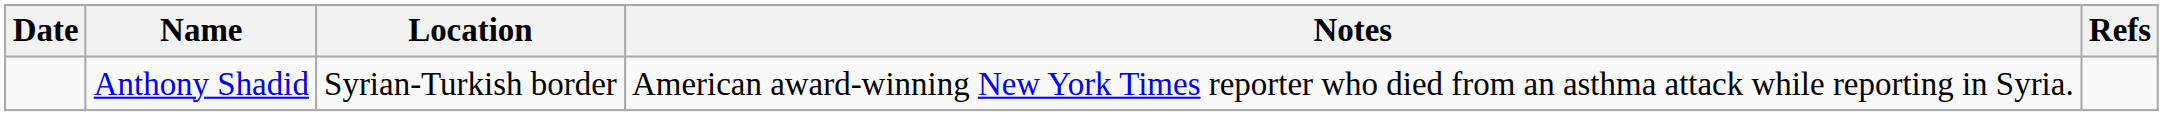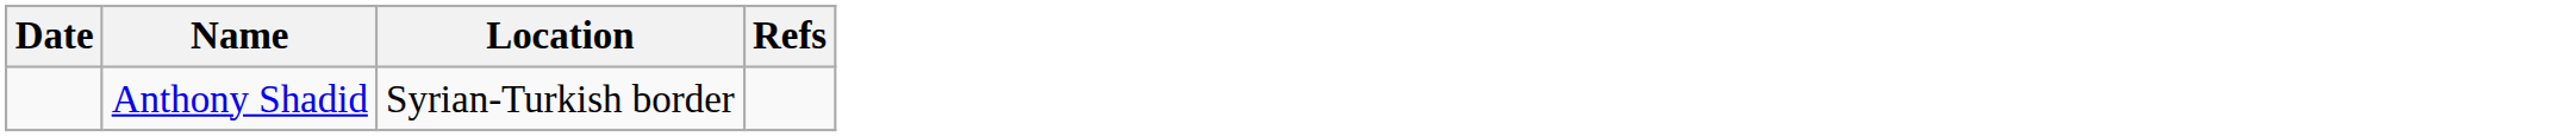 <table class="wikitable sortable">
 <tr>
 <th>Date</th>
 <th>Name</th>
 <th>Location</th>
-<th>Notes</th>
 <th>Refs</th>
 </tr>
 <tr>
 <td></td>
 <td><a href='#'>Anthony Shadid</a></td>
 <td>Syrian-Turkish border</td>
-<td>American award-winning <a href='#'>New York Times</a> reporter who died from an asthma attack while reporting in Syria.</td>
 <td></td>
 </tr>
 </table>
